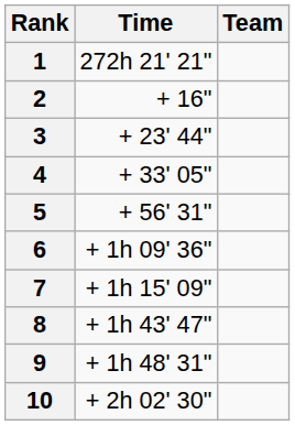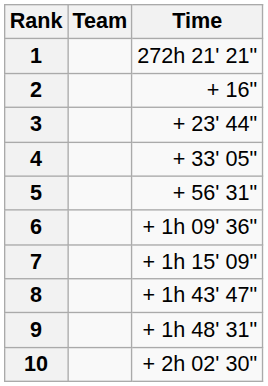 <table class="wikitable">
 <tr>
 <th scope="col">Rank</th>
+<th scope="col">Team</th>
 <th scope="col">Time</th>
-<th scope="col">Team</th>
 </tr>
 <tr>
 <th scope="row">1</th>
+<td></td>
 <td style="text-align:right;">272h 21' 21"</td>
-<td></td>
 </tr>
 <tr>
 <th scope="row">2</th>
+<td></td>
 <td style="text-align:right;">+ 16"</td>
-<td></td>
 </tr>
 <tr>
 <th scope="row">3</th>
+<td></td>
 <td style="text-align:right;">+ 23' 44"</td>
-<td></td>
 </tr>
 <tr>
 <th scope="row">4</th>
+<td></td>
 <td style="text-align:right;">+ 33' 05"</td>
-<td></td>
 </tr>
 <tr>
 <th scope="row">5</th>
+<td></td>
 <td style="text-align:right;">+ 56' 31"</td>
-<td></td>
 </tr>
 <tr>
 <th scope="row">6</th>
+<td></td>
 <td style="text-align:right;">+ 1h 09' 36"</td>
-<td></td>
 </tr>
 <tr>
 <th scope="row">7</th>
+<td></td>
 <td style="text-align:right;">+ 1h 15' 09"</td>
-<td></td>
 </tr>
 <tr>
 <th scope="row">8</th>
+<td></td>
 <td style="text-align:right;">+ 1h 43' 47"</td>
-<td></td>
 </tr>
 <tr>
 <th scope="row">9</th>
+<td></td>
 <td style="text-align:right;">+ 1h 48' 31"</td>
-<td></td>
 </tr>
 <tr>
 <th scope="row">10</th>
+<td></td>
 <td style="text-align:right;">+ 2h 02' 30"</td>
-<td></td>
 </tr>
 </table>
